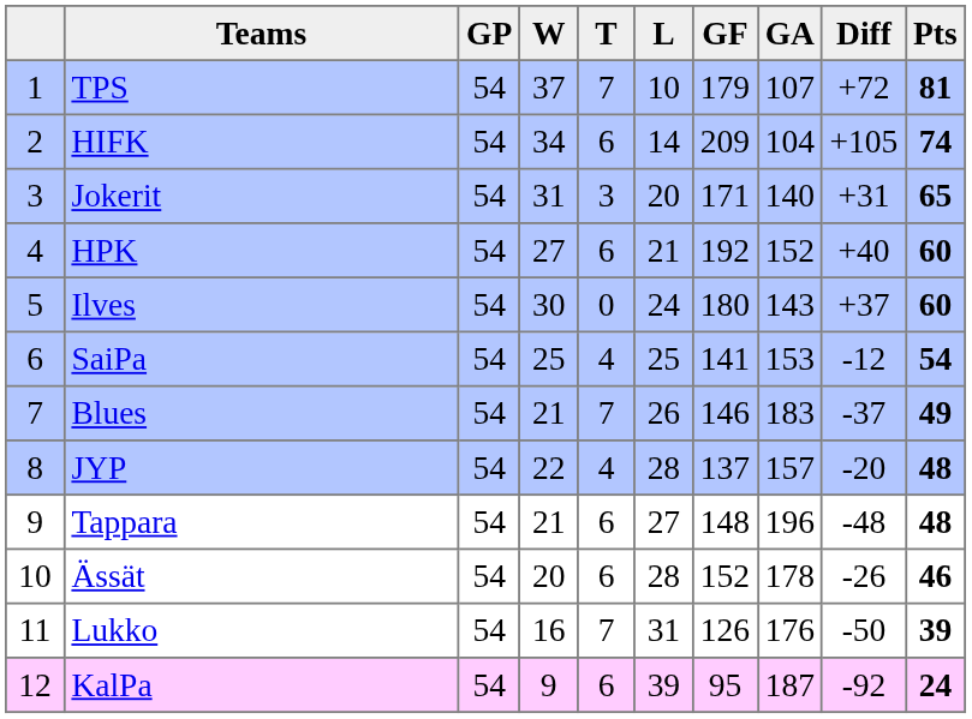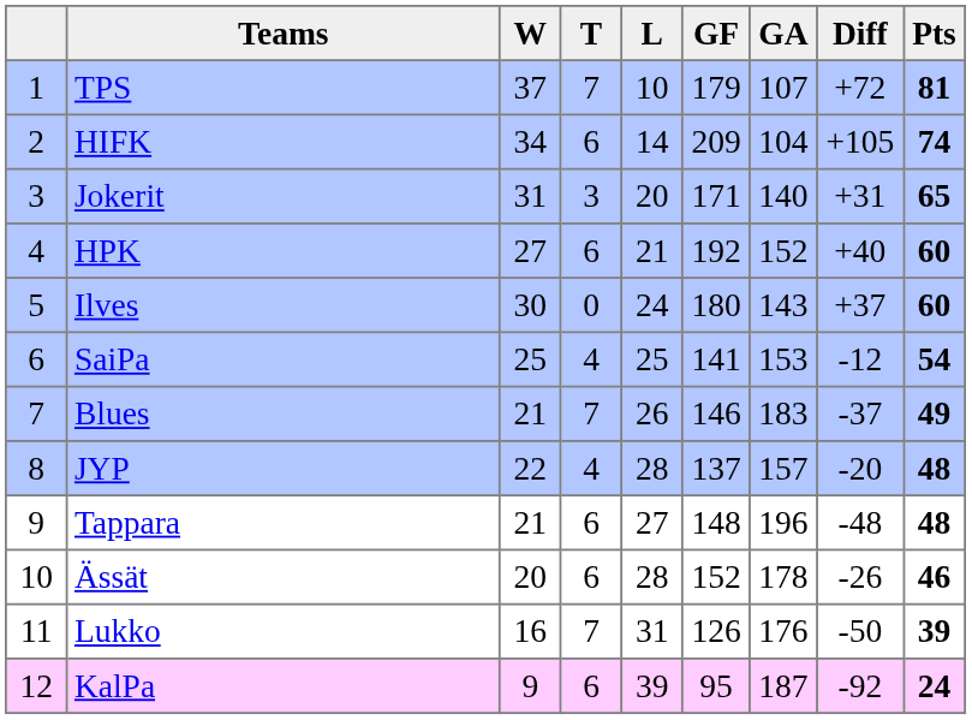 <table cellpadding="3" cellspacing="0" border="1" style="font-size: 95%; text-align: center; border: gray solid 1px; border-collapse: collapse;" width="50%">
 <tr bgcolor=#efefef>
 <th width="20"></th>
 <th width="185">Teams</th>
-<th width="20">GP</th>
 <th width="20">W</th>
 <th width="20">T</th>
 <th width="20">L</th>
 <th width="20">GF</th>
 <th width="20">GA</th>
 <th width="20">Diff</th>
 <th width="20">Pts</th>
 </tr>
 <tr bgcolor="B2C6FF">
 <td>1</td>
 <td align="left"><a href='#'>TPS</a></td>
-<td>54</td>
 <td>37</td>
 <td>7</td>
 <td>10</td>
 <td>179</td>
 <td>107</td>
 <td>+72</td>
 <td><strong>81</strong></td>
 </tr>
 <tr bgcolor="B2C6FF">
 <td>2</td>
 <td align="left"><a href='#'>HIFK</a></td>
-<td>54</td>
 <td>34</td>
 <td>6</td>
 <td>14</td>
 <td>209</td>
 <td>104</td>
 <td>+105</td>
 <td><strong>74</strong></td>
 </tr>
 <tr bgcolor="B2C6FF">
 <td>3</td>
 <td align="left"><a href='#'>Jokerit</a></td>
-<td>54</td>
 <td>31</td>
 <td>3</td>
 <td>20</td>
 <td>171</td>
 <td>140</td>
 <td>+31</td>
 <td><strong>65</strong></td>
 </tr>
 <tr bgcolor="B2C6FF">
 <td>4</td>
 <td align="left"><a href='#'>HPK</a></td>
-<td>54</td>
 <td>27</td>
 <td>6</td>
 <td>21</td>
 <td>192</td>
 <td>152</td>
 <td>+40</td>
 <td><strong>60</strong></td>
 </tr>
 <tr bgcolor="B2C6FF">
 <td>5</td>
 <td align="left"><a href='#'>Ilves</a></td>
-<td>54</td>
 <td>30</td>
 <td>0</td>
 <td>24</td>
 <td>180</td>
 <td>143</td>
 <td>+37</td>
 <td><strong>60</strong></td>
 </tr>
 <tr bgcolor="B2C6FF">
 <td>6</td>
 <td align="left"><a href='#'>SaiPa</a></td>
-<td>54</td>
 <td>25</td>
 <td>4</td>
 <td>25</td>
 <td>141</td>
 <td>153</td>
 <td>-12</td>
 <td><strong>54</strong></td>
 </tr>
 <tr bgcolor="B2C6FF">
 <td>7</td>
 <td align="left"><a href='#'>Blues</a></td>
-<td>54</td>
 <td>21</td>
 <td>7</td>
 <td>26</td>
 <td>146</td>
 <td>183</td>
 <td>-37</td>
 <td><strong>49</strong></td>
 </tr>
 <tr bgcolor="B2C6FF">
 <td>8</td>
 <td align="left"><a href='#'>JYP</a></td>
-<td>54</td>
 <td>22</td>
 <td>4</td>
 <td>28</td>
 <td>137</td>
 <td>157</td>
 <td>-20</td>
 <td><strong>48</strong></td>
 </tr>
 <tr>
 <td>9</td>
 <td align="left"><a href='#'>Tappara</a></td>
-<td>54</td>
 <td>21</td>
 <td>6</td>
 <td>27</td>
 <td>148</td>
 <td>196</td>
 <td>-48</td>
 <td><strong>48</strong></td>
 </tr>
 <tr>
 <td>10</td>
 <td align="left"><a href='#'>Ässät</a></td>
-<td>54</td>
 <td>20</td>
 <td>6</td>
 <td>28</td>
 <td>152</td>
 <td>178</td>
 <td>-26</td>
 <td><strong>46</strong></td>
 </tr>
 <tr>
 <td>11</td>
 <td align="left"><a href='#'>Lukko</a></td>
-<td>54</td>
 <td>16</td>
 <td>7</td>
 <td>31</td>
 <td>126</td>
 <td>176</td>
 <td>-50</td>
 <td><strong>39</strong></td>
 </tr>
 <tr bgcolor=ffccff>
 <td>12</td>
 <td align="left"><a href='#'>KalPa</a></td>
-<td>54</td>
 <td>9</td>
 <td>6</td>
 <td>39</td>
 <td>95</td>
 <td>187</td>
 <td>-92</td>
 <td><strong>24</strong></td>
 </tr>
 </table>
